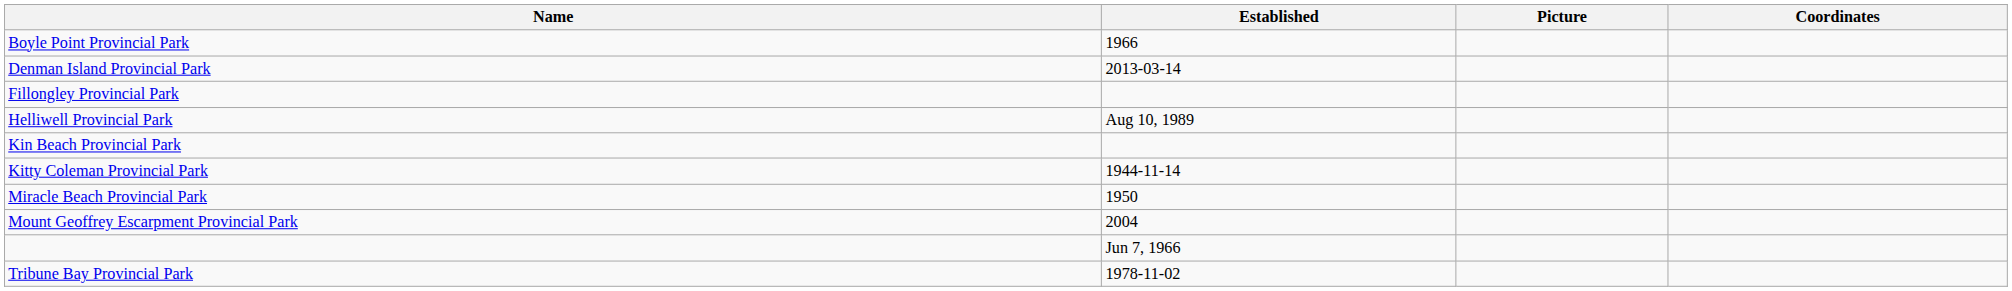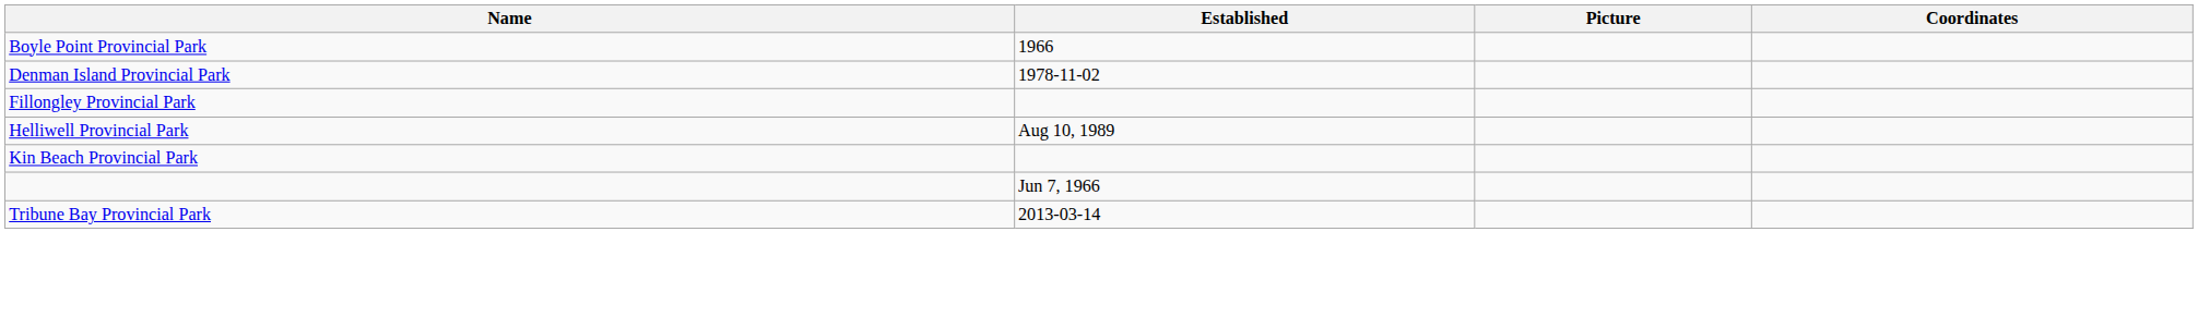 <table class='wikitable sortable' style="width:100%">
 <tr>
 <th>Name</th>
 <th>Established</th>
 <th>Picture</th>
 <th>Coordinates</th>
 </tr>
 <tr>
 <td><a href='#'>Boyle Point Provincial Park</a></td>
 <td>1966</td>
 <td></td>
 <td></td>
 </tr>
 <tr>
 <td><a href='#'>Denman Island Provincial Park</a></td>
-<td>2013-03-14</td>
+<td>1978-11-02</td>
 <td></td>
 <td></td>
 </tr>
 <tr>
 <td><a href='#'>Fillongley Provincial Park</a></td>
 <td></td>
 <td></td>
 <td></td>
 </tr>
 <tr>
 <td><a href='#'>Helliwell Provincial Park</a></td>
 <td>Aug 10, 1989</td>
 <td></td>
 <td></td>
 </tr>
 <tr>
 <td><a href='#'>Kin Beach Provincial Park</a></td>
 <td></td>
 <td></td>
 <td></td>
 </tr>
 <tr>
-<td><a href='#'>Kitty Coleman Provincial Park</a></td>
-<td>1944-11-14</td>
-<td></td>
-<td></td>
-</tr>
-<tr>
-<td><a href='#'>Miracle Beach Provincial Park</a></td>
-<td>1950</td>
-<td></td>
-<td></td>
-</tr>
-<tr>
-<td><a href='#'>Mount Geoffrey Escarpment Provincial Park</a></td>
-<td>2004</td>
-<td></td>
-<td></td>
-</tr>
-<tr>
 <td></td>
 <td>Jun 7, 1966</td>
 <td></td>
 <td></td>
 </tr>
 <tr>
 <td><a href='#'>Tribune Bay Provincial Park</a></td>
-<td>1978-11-02</td>
+<td>2013-03-14</td>
 <td></td>
 <td></td>
 </tr>
 </table>
